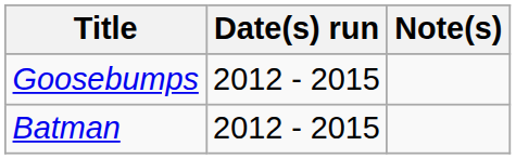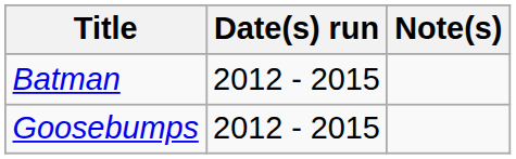 <table class="wikitable">
 <tr>
 <th>Title</th>
 <th>Date(s) run</th>
 <th>Note(s)</th>
 </tr>
 <tr>
+<td><a href='#'><em>Batman</em></a></td>
+<td>2012 - 2015</td>
+<td></td>
+</tr>
+<tr>
 <td><a href='#'><em>Goosebumps</em></a></td>
 <td>2012 - 2015</td>
 <td></td>
 </tr>
-<tr>
-<td><a href='#'><em>Batman</em></a></td>
-<td>2012 - 2015</td>
-<td></td>
-</tr>
 </table>
